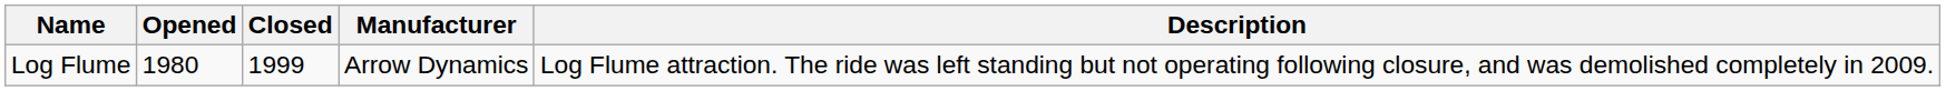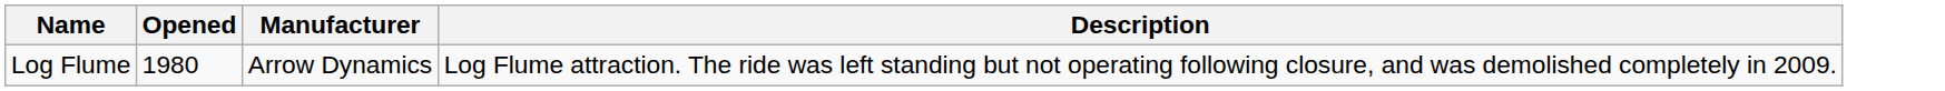 <table class="wikitable">
 <tr>
 <th>Name</th>
 <th>Opened</th>
-<th>Closed</th>
 <th>Manufacturer</th>
 <th>Description</th>
 </tr>
 <tr>
 <td>Log Flume</td>
 <td>1980</td>
-<td>1999</td>
 <td>Arrow Dynamics</td>
 <td>Log Flume attraction. The ride was left standing but not operating following closure, and was demolished completely in 2009.</td>
 </tr>
 </table>
